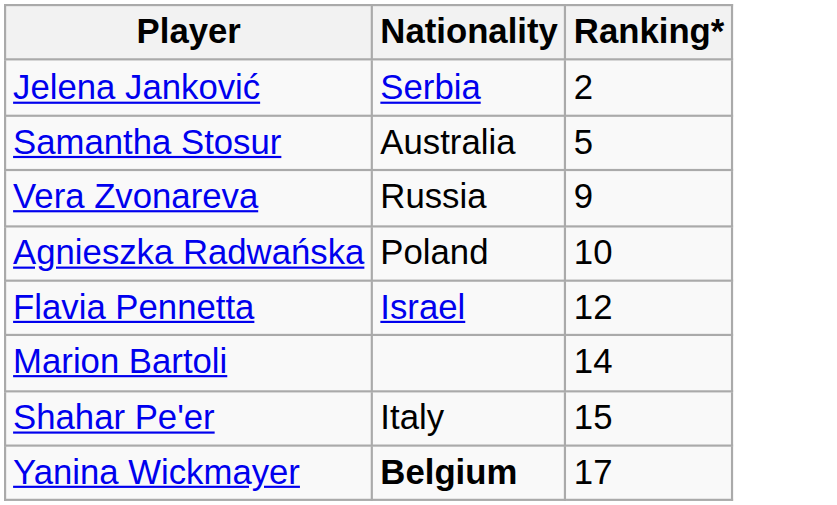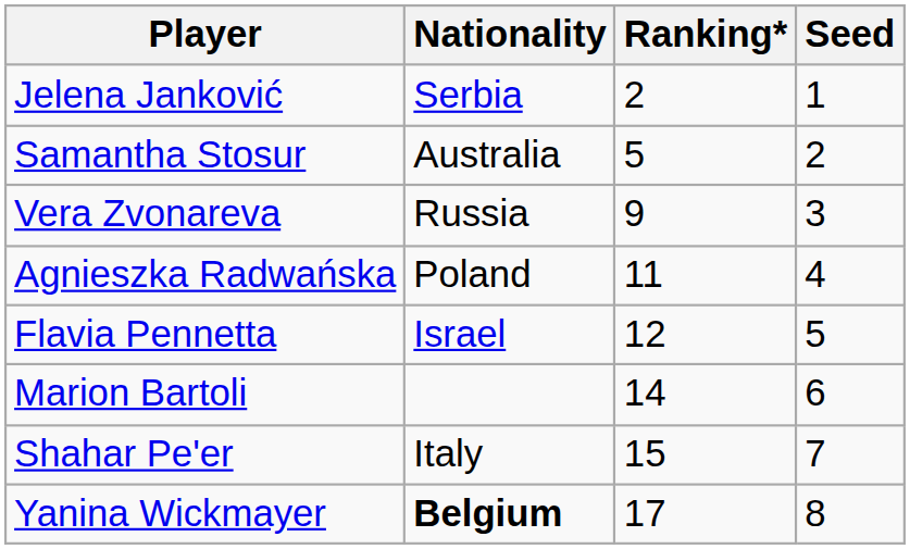 <table class="wikitable" border="1">
 <tr>
 <th>Player</th>
 <th>Nationality</th>
 <th>Ranking*</th>
+<th>Seed</th>
 </tr>
 <tr>
 <td><a href='#'>Jelena Janković</a></td>
 <td> <a href='#'>Serbia</a></td>
 <td>2</td>
+<td>1</td>
 </tr>
 <tr>
 <td><a href='#'>Samantha Stosur</a></td>
 <td>  Australia</td>
 <td>5</td>
+<td>2</td>
 </tr>
 <tr>
 <td><a href='#'>Vera Zvonareva</a></td>
 <td> Russia</td>
 <td>9</td>
+<td>3</td>
 </tr>
 <tr>
 <td><a href='#'>Agnieszka Radwańska</a></td>
 <td> Poland</td>
-<td>10</td>
+<td>11</td>
+<td>4</td>
 </tr>
 <tr>
 <td><a href='#'>Flavia Pennetta</a></td>
 <td> <a href='#'>Israel</a></td>
 <td>12</td>
+<td>5</td>
 </tr>
 <tr>
 <td><a href='#'>Marion Bartoli</a></td>
 <td></td>
 <td>14</td>
+<td>6</td>
 </tr>
 <tr>
 <td><a href='#'>Shahar Pe'er</a></td>
 <td> Italy</td>
 <td>15</td>
+<td>7</td>
 </tr>
 <tr>
 <td><a href='#'>Yanina Wickmayer</a></td>
 <td><strong> Belgium</strong></td>
 <td>17</td>
+<td>8</td>
 </tr>
 </table>
